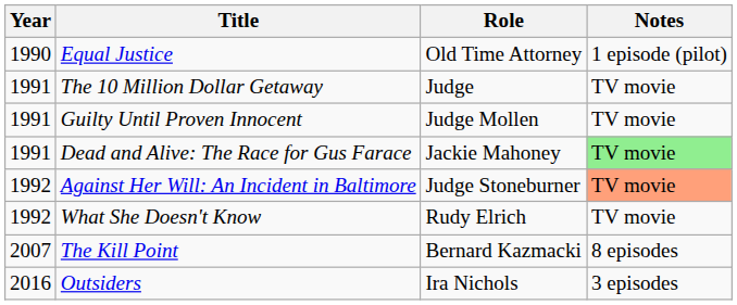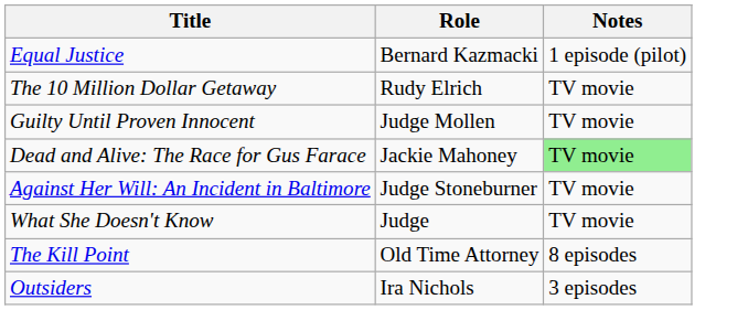 <table class="wikitable sortable">
 <tr>
-<th>Year</th>
 <th>Title</th>
 <th>Role</th>
 <th>Notes</th>
 </tr>
 <tr>
-<td>1990</td>
 <td><em><a href='#'>Equal Justice</a></em></td>
-<td>Old Time Attorney</td>
+<td>Bernard Kazmacki</td>
 <td>1 episode (pilot)</td>
 </tr>
 <tr>
-<td>1991</td>
 <td><em>The 10 Million Dollar Getaway</em></td>
-<td>Judge</td>
+<td>Rudy Elrich</td>
 <td>TV movie</td>
 </tr>
 <tr>
-<td>1991</td>
 <td><em>Guilty Until Proven Innocent</em></td>
 <td>Judge Mollen</td>
 <td>TV movie</td>
 </tr>
 <tr>
-<td>1991</td>
 <td><em>Dead and Alive: The Race for Gus Farace</em></td>
 <td>Jackie Mahoney</td>
 <td style="background: lightgreen;">TV movie</td>
 </tr>
 <tr>
-<td>1992</td>
 <td><em><a href='#'>Against Her Will: An Incident in Baltimore</a></em></td>
 <td>Judge Stoneburner</td>
-<td style="background: lightsalmon;">TV movie</td>
-</tr>
-<tr>
-<td>1992</td>
-<td><em>What She Doesn't Know</em></td>
-<td>Rudy Elrich</td>
 <td>TV movie</td>
 </tr>
 <tr>
-<td>2007</td>
+<td><em>What She Doesn't Know</em></td>
+<td>Judge</td>
+<td>TV movie</td>
+</tr>
+<tr>
 <td><em><a href='#'>The Kill Point</a></em></td>
-<td>Bernard Kazmacki</td>
+<td>Old Time Attorney</td>
 <td>8 episodes</td>
 </tr>
 <tr>
-<td>2016</td>
 <td><em><a href='#'>Outsiders</a></em></td>
 <td>Ira Nichols</td>
 <td>3 episodes</td>
 </tr>
 </table>
